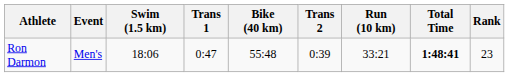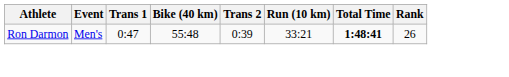 <table class="wikitable" style="font-size:90%">
 <tr>
 <th>Athlete</th>
 <th>Event</th>
-<th>Swim (1.5 km)</th>
 <th>Trans 1</th>
 <th>Bike (40 km)</th>
 <th>Trans 2</th>
 <th>Run (10 km)</th>
 <th>Total Time</th>
 <th>Rank</th>
 </tr>
 <tr align=center>
 <td align=left><a href='#'>Ron Darmon</a></td>
 <td align=left><a href='#'>Men's</a></td>
-<td>18:06</td>
 <td>0:47</td>
 <td>55:48</td>
 <td>0:39</td>
 <td>33:21</td>
 <td><strong>1:48:41</strong></td>
-<td>23</td>
+<td>26</td>
 </tr>
 </table>
